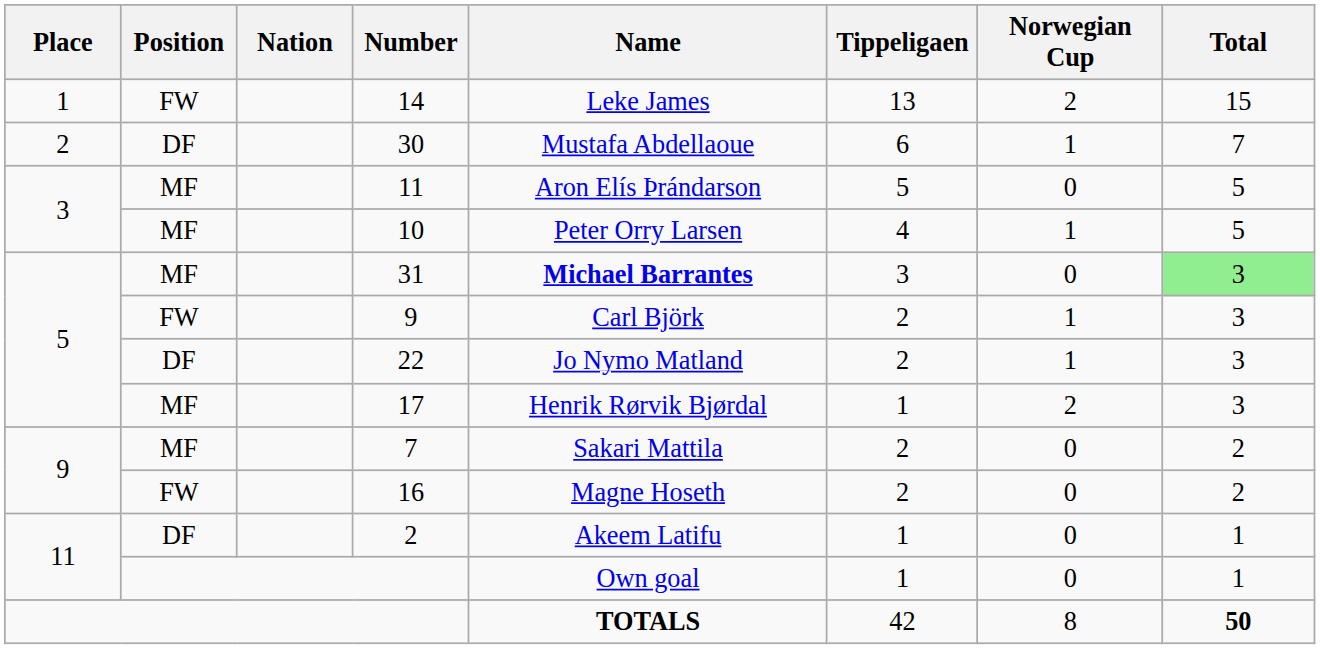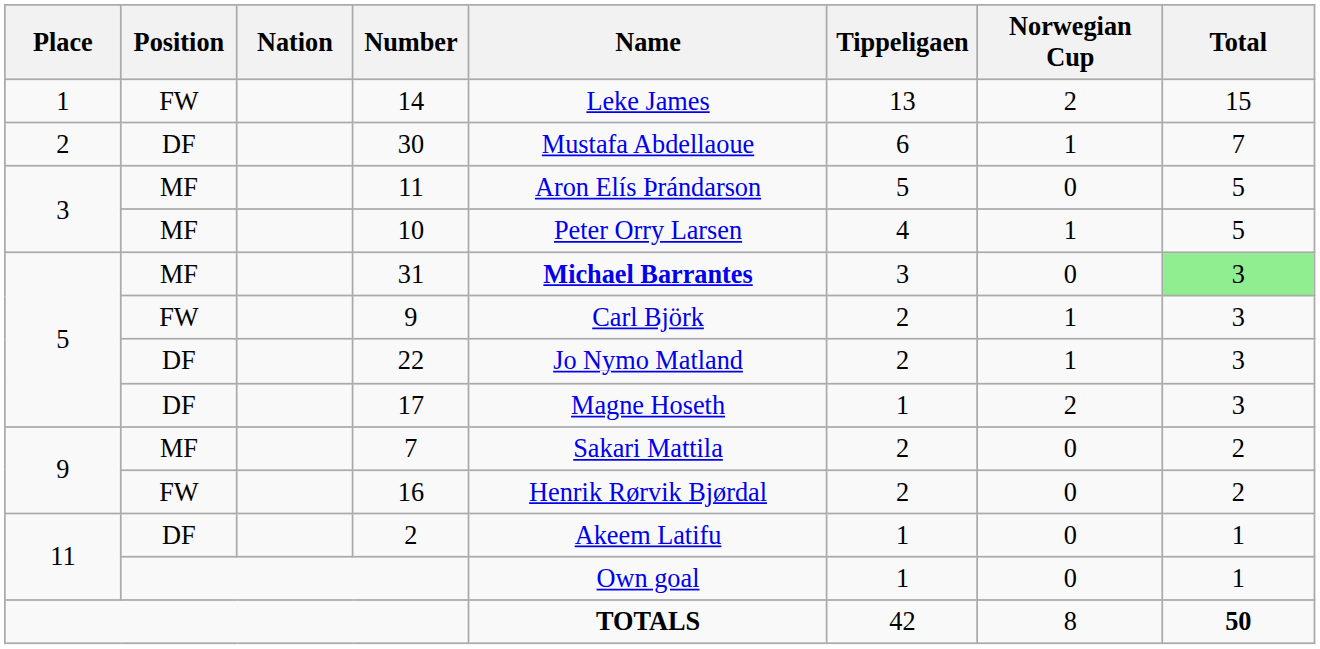 <table class="wikitable" style="font-size: 95%; text-align: center;">
 <tr>
 <th width=60>Place</th>
 <th width=60>Position</th>
 <th width=60>Nation</th>
 <th width=60>Number</th>
 <th width=200>Name</th>
 <th width=80>Tippeligaen</th>
 <th width=100>Norwegian Cup</th>
 <th width=80><strong>Total</strong></th>
 </tr>
 <tr>
 <td>1</td>
 <td>FW</td>
 <td></td>
 <td>14</td>
 <td><a href='#'>Leke James</a></td>
 <td>13</td>
 <td>2</td>
 <td>15</td>
 </tr>
 <tr>
 <td>2</td>
 <td>DF</td>
 <td></td>
 <td>30</td>
 <td><a href='#'>Mustafa Abdellaoue</a></td>
 <td>6</td>
 <td>1</td>
 <td>7</td>
 </tr>
 <tr>
 <td rowspan=2>3</td>
 <td>MF</td>
 <td></td>
 <td>11</td>
 <td><a href='#'>Aron Elís Þrándarson</a></td>
 <td>5</td>
 <td>0</td>
 <td>5</td>
 </tr>
 <tr>
 <td>MF</td>
 <td></td>
 <td>10</td>
 <td><a href='#'>Peter Orry Larsen</a></td>
 <td>4</td>
 <td>1</td>
 <td>5</td>
 </tr>
 <tr>
 <td rowspan=4>5</td>
 <td>MF</td>
 <td></td>
 <td>31</td>
 <td><strong><a href='#'>Michael Barrantes</a></strong></td>
 <td>3</td>
 <td>0</td>
 <td style="background: lightgreen;">3</td>
 </tr>
 <tr>
 <td>FW</td>
 <td></td>
 <td>9</td>
 <td><a href='#'>Carl Björk</a></td>
 <td>2</td>
 <td>1</td>
 <td>3</td>
 </tr>
 <tr>
 <td>DF</td>
 <td></td>
 <td>22</td>
 <td><a href='#'>Jo Nymo Matland</a></td>
 <td>2</td>
 <td>1</td>
 <td>3</td>
 </tr>
 <tr>
-<td>MF</td>
+<td>DF</td>
 <td></td>
 <td>17</td>
-<td><a href='#'>Henrik Rørvik Bjørdal</a></td>
+<td><a href='#'>Magne Hoseth</a></td>
 <td>1</td>
 <td>2</td>
 <td>3</td>
 </tr>
 <tr>
 <td rowspan=2>9</td>
 <td>MF</td>
 <td></td>
 <td>7</td>
 <td><a href='#'>Sakari Mattila</a></td>
 <td>2</td>
 <td>0</td>
 <td>2</td>
 </tr>
 <tr>
 <td>FW</td>
 <td></td>
 <td>16</td>
-<td><a href='#'>Magne Hoseth</a></td>
+<td><a href='#'>Henrik Rørvik Bjørdal</a></td>
 <td>2</td>
 <td>0</td>
 <td>2</td>
 </tr>
 <tr>
 <td rowspan=2>11</td>
 <td>DF</td>
 <td></td>
 <td>2</td>
 <td><a href='#'>Akeem Latifu</a></td>
 <td>1</td>
 <td>0</td>
 <td>1</td>
 </tr>
 <tr>
 <td colspan=3></td>
 <td><a href='#'>Own goal</a></td>
 <td>1</td>
 <td>0</td>
 <td>1</td>
 </tr>
 <tr>
 <td colspan=4></td>
 <td><strong>TOTALS</strong></td>
 <td>42</td>
 <td>8</td>
 <td><strong>50</strong></td>
 </tr>
 </table>
